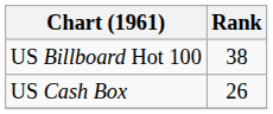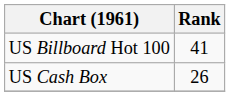 <table class="wikitable sortable">
 <tr>
 <th>Chart (1961)</th>
 <th style="text-align:center;">Rank</th>
 </tr>
 <tr>
 <td>US <em>Billboard</em> Hot 100</td>
-<td style="text-align:center;">38</td>
+<td style="text-align:center;">41</td>
 </tr>
 <tr>
 <td>US <em>Cash Box</em> </td>
 <td style="text-align:center;">26</td>
 </tr>
 <tr>
 </tr>
 </table>
